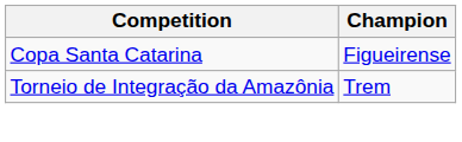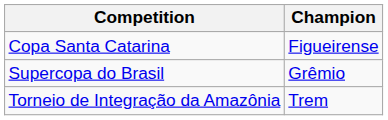 <table class="wikitable">
 <tr>
 <th>Competition</th>
 <th>Champion</th>
 </tr>
 <tr>
 <td><a href='#'>Copa Santa Catarina</a></td>
 <td><a href='#'>Figueirense</a></td>
 </tr>
 <tr>
+<td><a href='#'>Supercopa do Brasil</a></td>
+<td><a href='#'>Grêmio</a></td>
+</tr>
+<tr>
 <td><a href='#'>Torneio de Integração da Amazônia</a></td>
 <td><a href='#'>Trem</a></td>
 </tr>
 </table>
